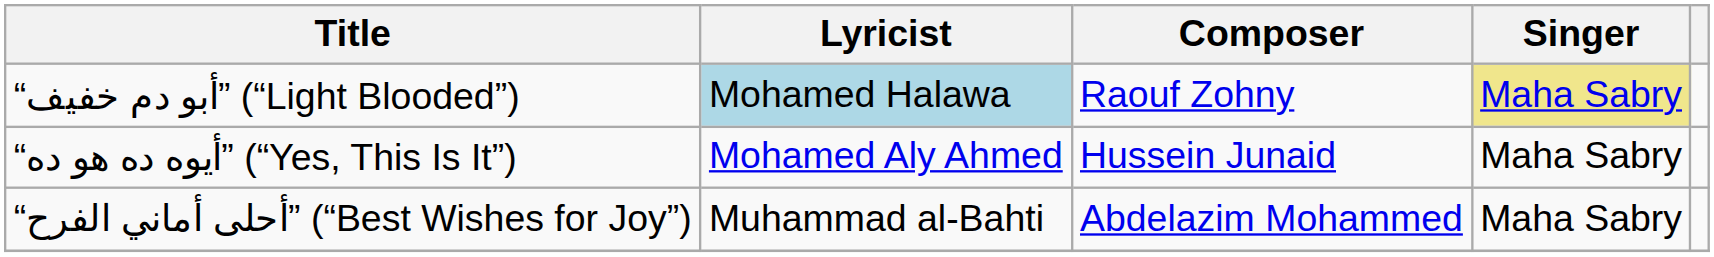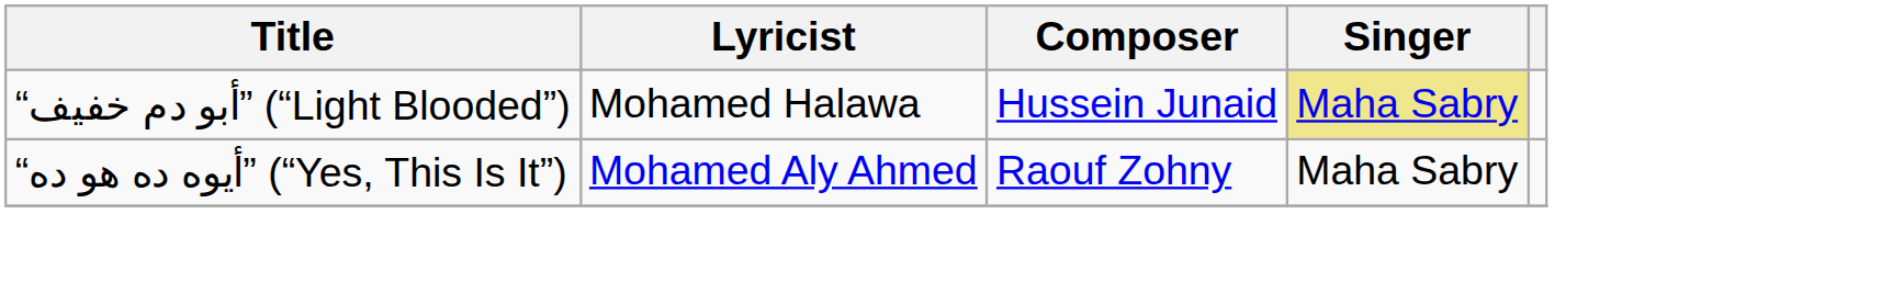 <table class="wikitable"->
 <tr>
 <th>Title</th>
 <th>Lyricist</th>
 <th>Composer</th>
 <th>Singer</th>
 <th></th>
 </tr>
 <tr>
 <td>“أبو دم خفيف” (“Light Blooded”)</td>
-<td style="background: lightblue;">Mohamed Halawa</td>
-<td><a href='#'>Raouf Zohny</a></td>
+<td>Mohamed Halawa</td>
+<td><a href='#'>Hussein Junaid</a></td>
 <td style="background: khaki;"><a href='#'>Maha Sabry</a></td>
 <td></td>
 </tr>
 <tr>
 <td>“أيوه ده هو ده” (“Yes, This Is It”)</td>
 <td><a href='#'>Mohamed Aly Ahmed</a></td>
-<td><a href='#'>Hussein Junaid</a></td>
-<td>Maha Sabry</td>
-<td></td>
-</tr>
-<tr>
-<td>“أحلى أماني الفرح” (“Best Wishes for Joy”)</td>
-<td>Muhammad al-Bahti</td>
-<td><a href='#'>Abdelazim Mohammed</a></td>
+<td><a href='#'>Raouf Zohny</a></td>
 <td>Maha Sabry</td>
 <td></td>
 </tr>
 <tr>
 </tr>
 </table>
